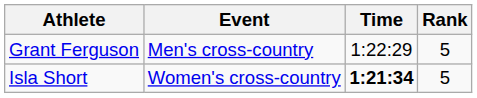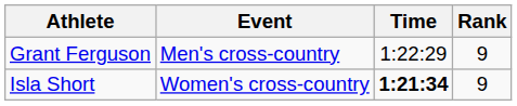 <table class="wikitable" style="font-size:90%;">
 <tr>
 <th>Athlete</th>
 <th>Event</th>
 <th>Time</th>
 <th>Rank</th>
 </tr>
 <tr align=center>
 <td align=left><a href='#'>Grant Ferguson</a></td>
 <td align=left><a href='#'>Men's cross-country</a></td>
 <td>1:22:29</td>
-<td>5</td>
+<td>9</td>
 </tr>
 <tr align=center>
 <td align=left><a href='#'>Isla Short</a></td>
 <td align=left><a href='#'>Women's cross-country</a></td>
 <td><strong>1:21:34</strong></td>
-<td>5</td>
+<td>9</td>
 </tr>
 </table>
